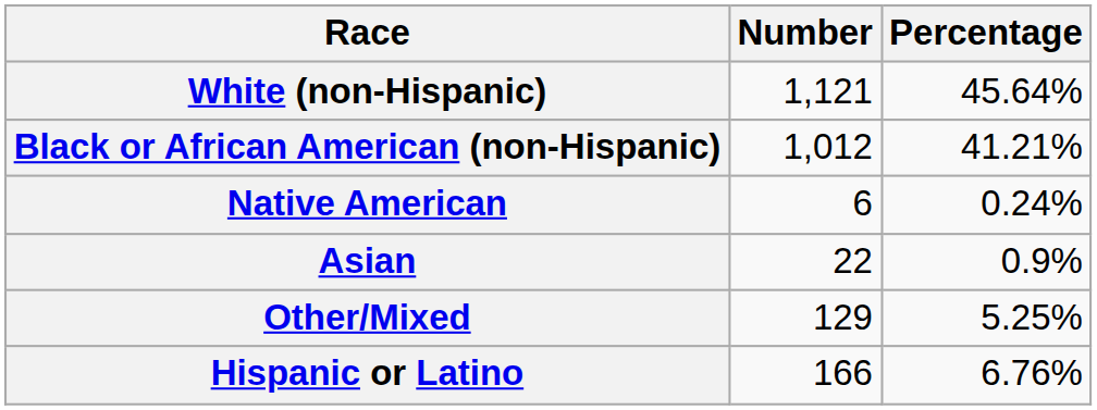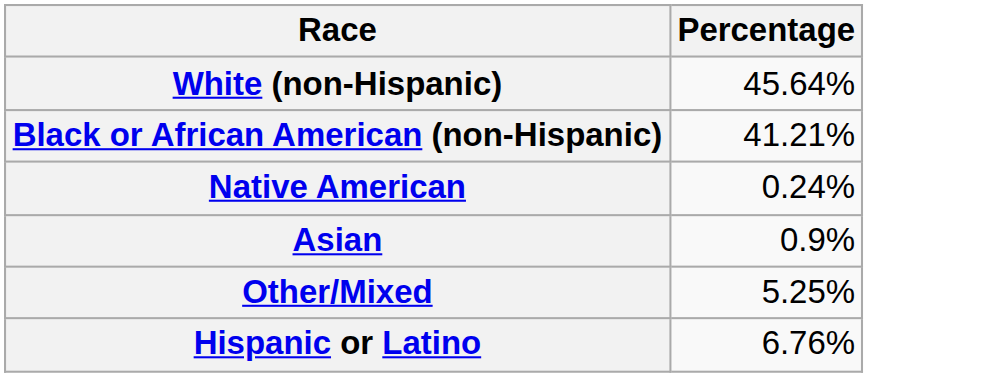 <table class="wikitable" style="text-align:right">
 <tr>
 <th scope="col">Race</th>
-<th scope="col">Number</th>
 <th scope="col">Percentage</th>
 </tr>
 <tr>
 <th scope="row"><a href='#'>White</a> (non-Hispanic)</th>
-<td>1,121</td>
 <td>45.64%</td>
 </tr>
 <tr>
 <th scope="row"><a href='#'>Black or African American</a> (non-Hispanic)</th>
-<td>1,012</td>
 <td>41.21%</td>
 </tr>
 <tr>
 <th scope="row"><a href='#'>Native American</a></th>
-<td>6</td>
 <td>0.24%</td>
 </tr>
 <tr>
 <th scope="row"><a href='#'>Asian</a></th>
-<td>22</td>
 <td>0.9%</td>
 </tr>
 <tr>
 <th scope="row"><a href='#'>Other/Mixed</a></th>
-<td>129</td>
 <td>5.25%</td>
 </tr>
 <tr>
 <th scope="row"><a href='#'>Hispanic</a> or <a href='#'>Latino</a></th>
-<td>166</td>
 <td>6.76%</td>
 </tr>
 </table>
